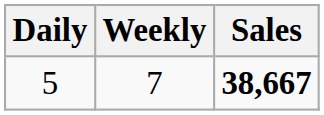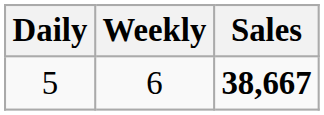 <table class="wikitable">
 <tr>
 <th>Daily</th>
 <th>Weekly</th>
 <th>Sales</th>
 </tr>
 <tr>
 <td align="center">5</td>
-<td align="center">7</td>
+<td align="center">6</td>
 <td><strong>38,667</strong></td>
 </tr>
 </table>
